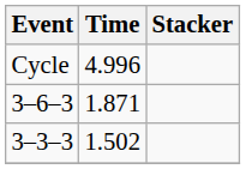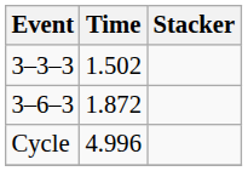 <table class="wikitable">
 <tr>
 <th>Event</th>
 <th>Time</th>
 <th>Stacker</th>
 </tr>
 <tr>
+<td>3–3–3</td>
+<td>1.502</td>
+<td></td>
+</tr>
+<tr>
+<td>3–6–3</td>
+<td>1.872</td>
+<td></td>
+</tr>
+<tr>
 <td>Cycle</td>
 <td>4.996</td>
 <td></td>
 </tr>
 <tr>
-<td>3–6–3</td>
-<td>1.871</td>
-<td></td>
-</tr>
-<tr>
-<td>3–3–3</td>
-<td>1.502</td>
-<td></td>
-</tr>
-<tr>
 </tr>
 </table>
